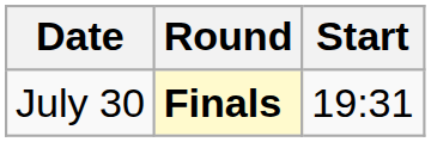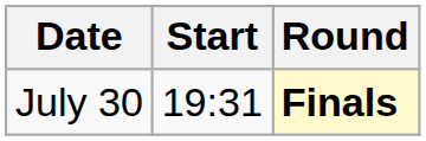 <table class=wikitable>
 <tr>
 <th>Date</th>
+<th>Start</th>
 <th>Round</th>
-<th>Start</th>
 </tr>
 <tr>
 <td>July 30</td>
+<td>19:31</td>
 <td style=background:lemonchiffon><strong>Finals</strong></td>
-<td>19:31</td>
 </tr>
 </table>
